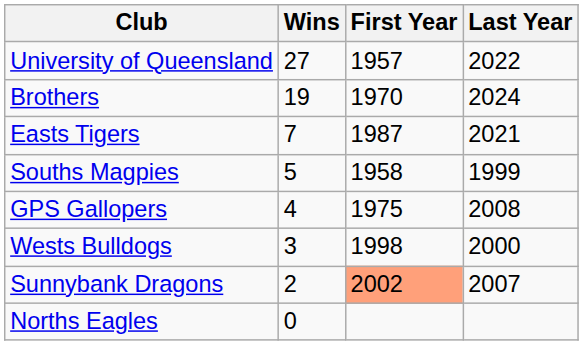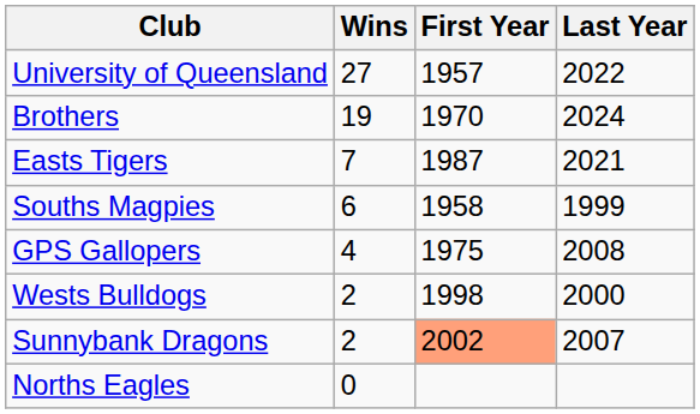 <table class="wikitable">
 <tr>
 <th>Club</th>
 <th>Wins</th>
 <th>First Year</th>
 <th>Last Year</th>
 </tr>
 <tr>
 <td><a href='#'>University of Queensland</a></td>
 <td>27</td>
 <td>1957</td>
 <td>2022</td>
 </tr>
 <tr>
 <td><a href='#'>Brothers</a></td>
 <td>19</td>
 <td>1970</td>
 <td>2024</td>
 </tr>
 <tr>
 <td><a href='#'>Easts Tigers</a></td>
 <td>7</td>
 <td>1987</td>
 <td>2021</td>
 </tr>
 <tr>
 <td><a href='#'>Souths Magpies</a></td>
-<td>5</td>
+<td>6</td>
 <td>1958</td>
 <td>1999</td>
 </tr>
 <tr>
 <td><a href='#'>GPS Gallopers</a></td>
 <td>4</td>
 <td>1975</td>
 <td>2008</td>
 </tr>
 <tr>
 <td><a href='#'>Wests Bulldogs</a></td>
-<td>3</td>
+<td>2</td>
 <td>1998</td>
 <td>2000</td>
 </tr>
 <tr>
 <td><a href='#'>Sunnybank Dragons</a></td>
 <td>2</td>
 <td style="background: lightsalmon;">2002</td>
 <td>2007</td>
 </tr>
 <tr>
 <td><a href='#'>Norths Eagles</a></td>
 <td>0</td>
 <td></td>
 <td></td>
 </tr>
 </table>
